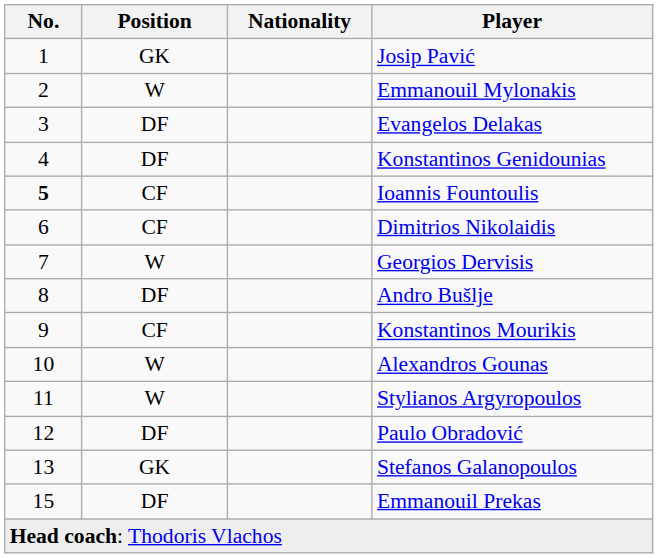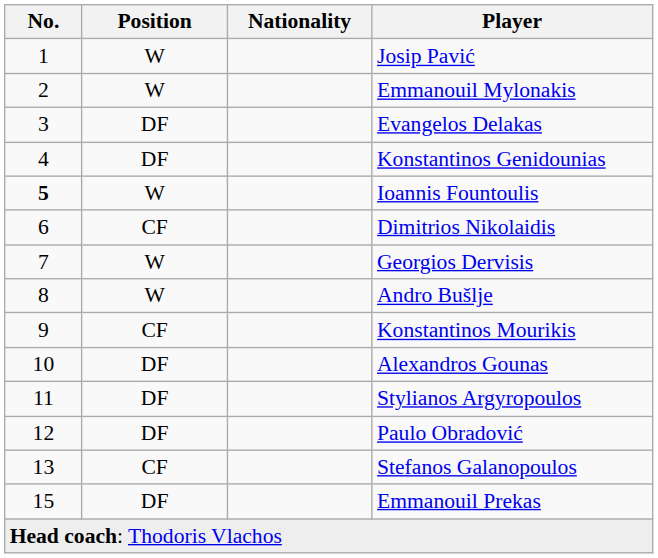 <table class="wikitable" style="text-align: center;">
 <tr>
 <th style="width:50px;">No.</th>
 <th style="width:100px;">Position</th>
 <th style="width:100px;">Nationality</th>
 <th style="width:200px;">Player</th>
 </tr>
 <tr>
 <td>1</td>
-<td>GK</td>
+<td>W</td>
 <td></td>
 <td align="left"><a href='#'>Josip Pavić</a></td>
 </tr>
 <tr>
 <td>2</td>
 <td>W</td>
 <td></td>
 <td align="left"><a href='#'>Emmanouil Mylonakis</a></td>
 </tr>
 <tr>
 <td>3</td>
 <td>DF</td>
 <td></td>
 <td align="left"><a href='#'>Evangelos Delakas</a></td>
 </tr>
 <tr>
 <td>4</td>
 <td>DF</td>
 <td></td>
 <td align="left"><a href='#'>Konstantinos Genidounias</a></td>
 </tr>
 <tr>
 <td><strong>5</strong></td>
-<td>CF</td>
+<td>W</td>
 <td></td>
 <td align="left"><a href='#'>Ioannis Fountoulis</a></td>
 </tr>
 <tr>
 <td>6</td>
 <td>CF</td>
 <td></td>
 <td align="left"><a href='#'>Dimitrios Nikolaidis</a></td>
 </tr>
 <tr>
 <td>7</td>
 <td>W</td>
 <td></td>
 <td align="left"><a href='#'>Georgios Dervisis</a></td>
 </tr>
 <tr>
 <td>8</td>
-<td>DF</td>
+<td>W</td>
 <td></td>
 <td align="left"><a href='#'>Andro Bušlje</a></td>
 </tr>
 <tr>
 <td>9</td>
 <td>CF</td>
 <td></td>
 <td align="left"><a href='#'>Konstantinos Mourikis</a></td>
 </tr>
 <tr>
 <td>10</td>
-<td>W</td>
+<td>DF</td>
 <td></td>
 <td align="left"><a href='#'>Alexandros Gounas</a></td>
 </tr>
 <tr>
 <td>11</td>
-<td>W</td>
+<td>DF</td>
 <td></td>
 <td align="left"><a href='#'>Stylianos Argyropoulos</a></td>
 </tr>
 <tr>
 <td>12</td>
 <td>DF</td>
 <td></td>
 <td align="left"><a href='#'>Paulo Obradović</a></td>
 </tr>
 <tr>
 <td>13</td>
-<td>GK</td>
+<td>CF</td>
 <td></td>
 <td align="left"><a href='#'>Stefanos Galanopoulos</a></td>
 </tr>
 <tr>
 <td>15</td>
 <td>DF</td>
 <td></td>
 <td align="left"><a href='#'>Emmanouil Prekas</a></td>
 </tr>
 <tr bgcolor=#eee>
 <td colspan="4" align="left"><strong>Head coach</strong>:  <a href='#'>Thodoris Vlachos</a></td>
 </tr>
 </table>
